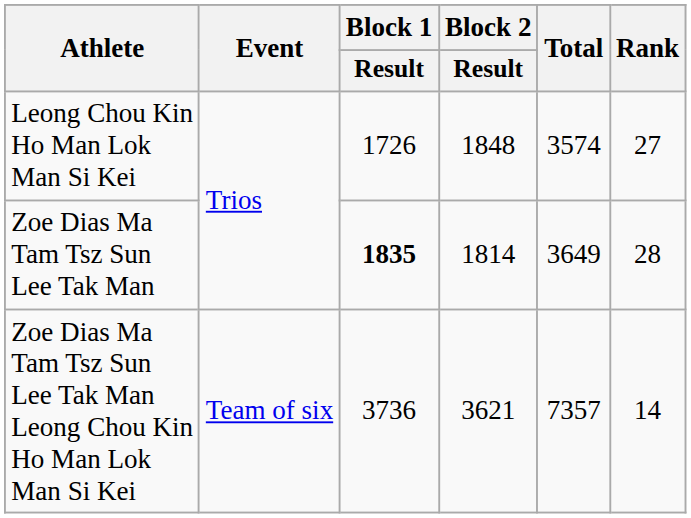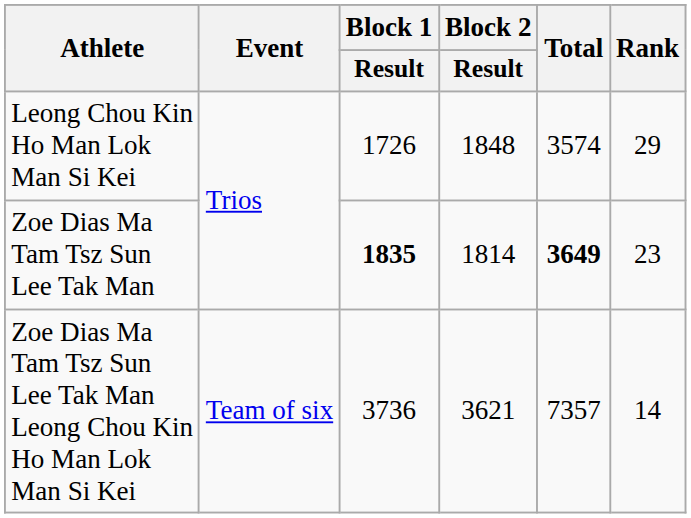 <table class=wikitable style=font-size:90%;text-align:center>
 <tr>
 <th rowspan="2">Athlete</th>
 <th rowspan="2">Event</th>
 <th>Block 1</th>
 <th>Block 2</th>
 <th rowspan="2">Total</th>
 <th rowspan="2">Rank</th>
 </tr>
 <tr style="font-size:95%">
 <th>Result</th>
 <th>Result</th>
 </tr>
 <tr>
 <td align=left>Leong Chou Kin<br>Ho Man Lok<br>Man Si Kei</td>
 <td align=left rowspan=2><a href='#'>Trios</a></td>
 <td>1726</td>
 <td>1848</td>
 <td>3574</td>
-<td>27</td>
+<td>29</td>
 </tr>
 <tr>
 <td align=left>Zoe Dias Ma<br>Tam Tsz Sun<br>Lee Tak Man</td>
 <td><strong>1835</strong></td>
 <td>1814</td>
-<td>3649</td>
-<td>28</td>
+<td><strong>3649</strong></td>
+<td>23</td>
 </tr>
 <tr>
 <td align=left>Zoe Dias Ma<br>Tam Tsz Sun<br>Lee Tak Man<br>Leong Chou Kin<br>Ho Man Lok<br>Man Si Kei</td>
 <td align=left><a href='#'>Team of six</a></td>
 <td>3736</td>
 <td>3621</td>
 <td>7357</td>
 <td>14</td>
 </tr>
 </table>
